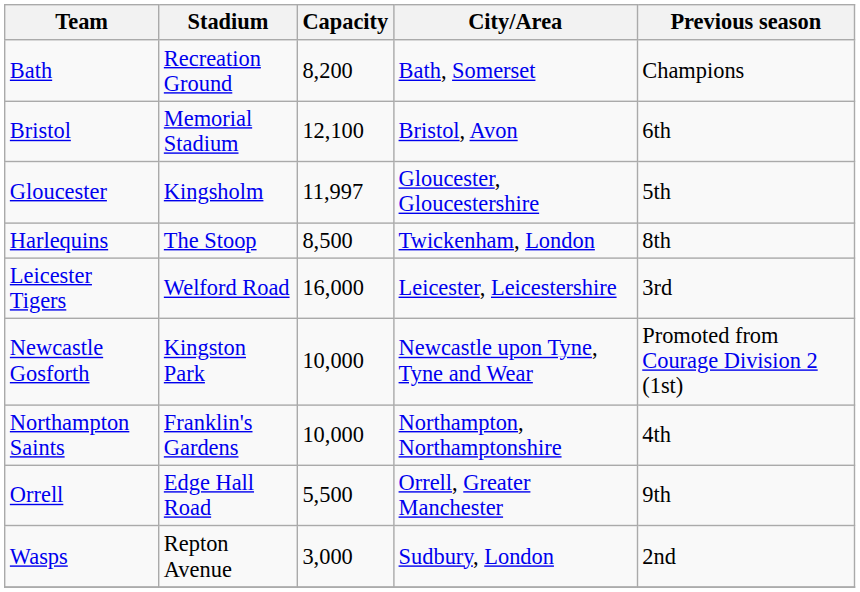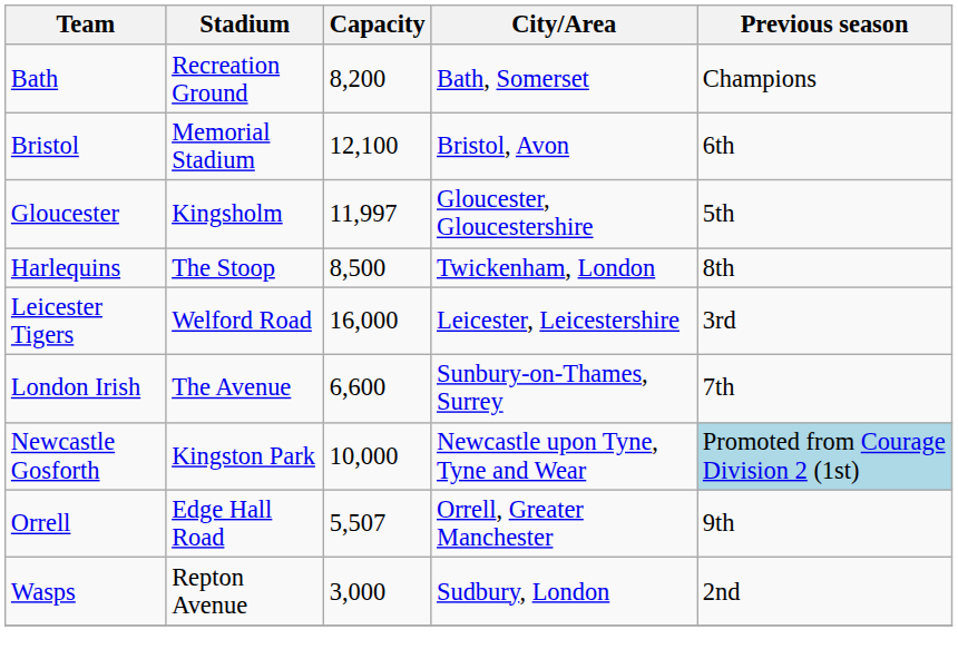 <table class="wikitable sortable">
 <tr>
 <th>Team</th>
 <th>Stadium</th>
 <th>Capacity</th>
 <th>City/Area</th>
 <th>Previous season</th>
 </tr>
 <tr>
 <td><a href='#'>Bath</a></td>
 <td><a href='#'>Recreation Ground</a></td>
 <td>8,200</td>
 <td><a href='#'>Bath</a>, <a href='#'>Somerset</a></td>
 <td>Champions</td>
 </tr>
 <tr>
 <td><a href='#'>Bristol</a></td>
 <td><a href='#'>Memorial Stadium</a></td>
 <td>12,100</td>
 <td><a href='#'>Bristol</a>, <a href='#'>Avon</a></td>
 <td>6th</td>
 </tr>
 <tr>
 <td><a href='#'>Gloucester</a></td>
 <td><a href='#'>Kingsholm</a></td>
 <td>11,997</td>
 <td><a href='#'>Gloucester</a>, <a href='#'>Gloucestershire</a></td>
 <td>5th</td>
 </tr>
 <tr>
 <td><a href='#'>Harlequins</a></td>
 <td><a href='#'>The Stoop</a></td>
 <td>8,500</td>
 <td><a href='#'>Twickenham</a>, <a href='#'>London</a></td>
 <td>8th</td>
 </tr>
 <tr>
 <td><a href='#'>Leicester Tigers</a></td>
 <td><a href='#'>Welford Road</a></td>
 <td>16,000</td>
 <td><a href='#'>Leicester</a>, <a href='#'>Leicestershire</a></td>
 <td>3rd</td>
 </tr>
 <tr>
+<td><a href='#'>London Irish</a></td>
+<td><a href='#'>The Avenue</a></td>
+<td>6,600</td>
+<td><a href='#'>Sunbury-on-Thames</a>, <a href='#'>Surrey</a></td>
+<td>7th</td>
+</tr>
+<tr>
 <td><a href='#'>Newcastle Gosforth</a></td>
 <td><a href='#'>Kingston Park</a></td>
 <td>10,000</td>
 <td><a href='#'>Newcastle upon Tyne</a>, <a href='#'>Tyne and Wear</a></td>
-<td>Promoted from <a href='#'>Courage Division 2</a> (1st)</td>
-</tr>
-<tr>
-<td><a href='#'>Northampton Saints</a></td>
-<td><a href='#'>Franklin's Gardens</a></td>
-<td>10,000</td>
-<td><a href='#'>Northampton</a>, <a href='#'>Northamptonshire</a></td>
-<td>4th</td>
+<td style="background: lightblue;">Promoted from <a href='#'>Courage Division 2</a> (1st)</td>
 </tr>
 <tr>
 <td><a href='#'>Orrell</a></td>
 <td><a href='#'>Edge Hall Road</a></td>
-<td>5,500</td>
+<td>5,507</td>
 <td><a href='#'>Orrell</a>, <a href='#'>Greater Manchester</a></td>
 <td>9th</td>
 </tr>
 <tr>
 <td><a href='#'>Wasps</a></td>
 <td>Repton Avenue</td>
 <td>3,000</td>
 <td><a href='#'>Sudbury</a>, <a href='#'>London</a></td>
 <td>2nd</td>
 </tr>
 <tr>
 </tr>
 </table>
